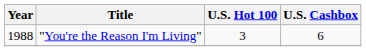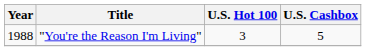 <table class="wikitable">
 <tr>
 <th>Year</th>
 <th>Title</th>
 <th>U.S. <a href='#'>Hot 100</a><br></th>
 <th>U.S. <a href='#'>Cashbox</a><br></th>
 </tr>
 <tr>
 <td>1988</td>
 <td>"<a href='#'>You're the Reason I'm Living</a>"</td>
 <td align="center">3</td>
-<td align="center">6</td>
+<td align="center">5</td>
 </tr>
 <tr>
 </tr>
 </table>
